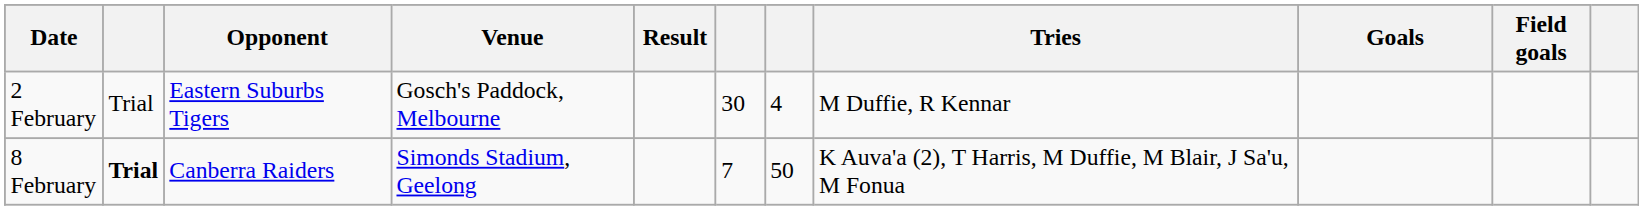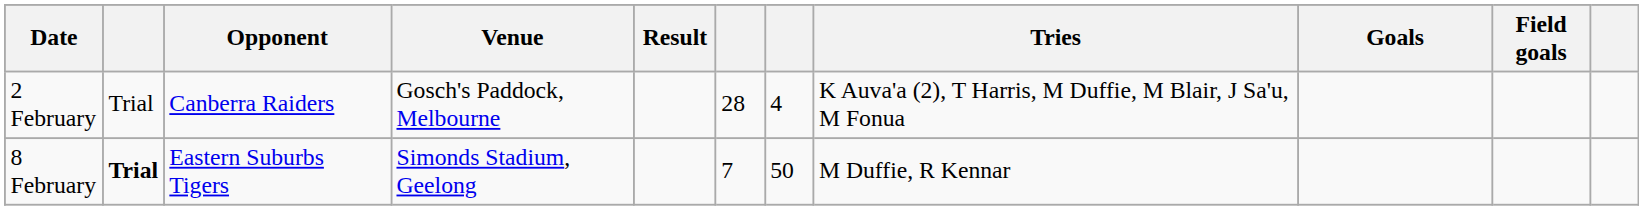 <table class="wikitable"  style="font-size:80%; width:100%;">
 <tr>
 <th width="6%">Date</th>
 <th width="3%"></th>
 <th width="14%">Opponent</th>
 <th width="15%">Venue</th>
 <th width="5%">Result</th>
 <th width="3%"></th>
 <th width="3%"></th>
 <th width="30%">Tries</th>
 <th width="12%">Goals</th>
 <th width="6%">Field goals</th>
 <th width="3%"></th>
 </tr>
 <tr>
 <td>2 February</td>
 <td>Trial</td>
-<td><a href='#'>Eastern Suburbs Tigers</a></td>
+<td><a href='#'>Canberra Raiders</a></td>
 <td>Gosch's Paddock, <a href='#'>Melbourne</a></td>
 <td></td>
-<td>30</td>
+<td>28</td>
 <td>4</td>
-<td>M Duffie, R Kennar</td>
+<td>K Auva'a (2), T Harris, M Duffie, M Blair, J Sa'u, M Fonua</td>
 <td></td>
 <td></td>
 <td></td>
 </tr>
 <tr>
 <td>8 February</td>
 <td><strong>Trial</strong></td>
-<td><a href='#'>Canberra Raiders</a></td>
+<td><a href='#'>Eastern Suburbs Tigers</a></td>
 <td><a href='#'>Simonds Stadium</a>, <a href='#'>Geelong</a></td>
 <td></td>
 <td>7</td>
 <td>50</td>
-<td>K Auva'a (2), T Harris, M Duffie, M Blair, J Sa'u, M Fonua</td>
+<td>M Duffie, R Kennar</td>
 <td></td>
 <td></td>
 <td></td>
 </tr>
 </table>
